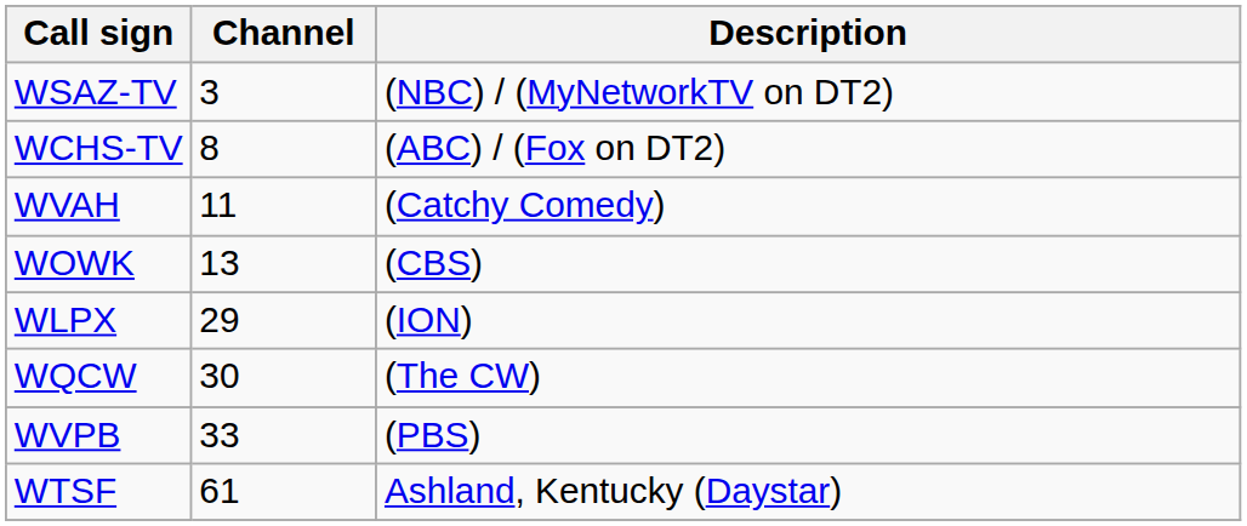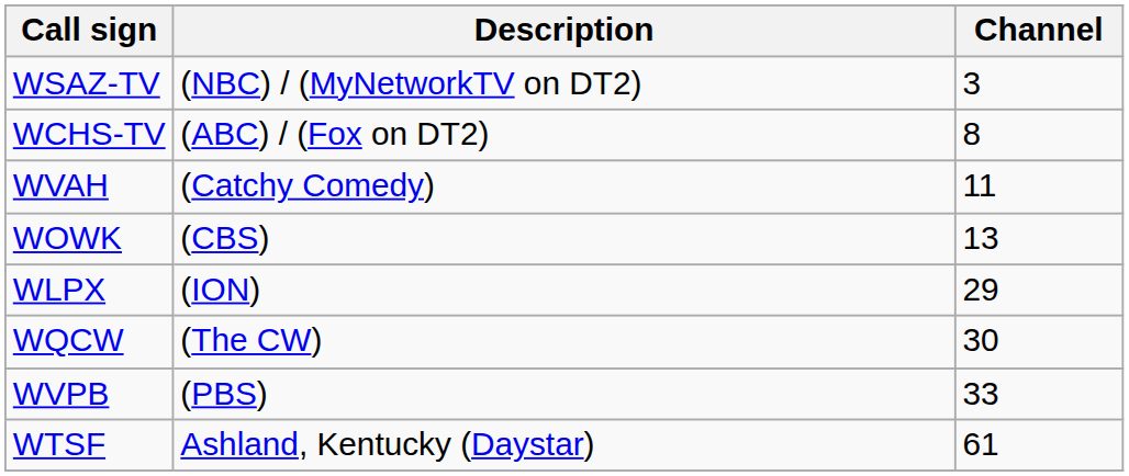 <table class="wikitable">
 <tr>
 <th>Call sign</th>
+<th>Description</th>
 <th>Channel</th>
-<th>Description</th>
 </tr>
 <tr>
 <td style="width:15%;"><a href='#'>WSAZ-TV</a></td>
+<td style="width:70%;">(<a href='#'>NBC</a>) / (<a href='#'>MyNetworkTV</a> on DT2)</td>
 <td style="width:15%;">3</td>
-<td style="width:70%;">(<a href='#'>NBC</a>) / (<a href='#'>MyNetworkTV</a> on DT2)</td>
 </tr>
 <tr>
 <td><a href='#'>WCHS-TV</a></td>
+<td>(<a href='#'>ABC</a>) / (<a href='#'>Fox</a> on DT2)</td>
 <td>8</td>
-<td>(<a href='#'>ABC</a>) / (<a href='#'>Fox</a> on DT2)</td>
 </tr>
 <tr>
 <td><a href='#'>WVAH</a></td>
+<td>(<a href='#'>Catchy Comedy</a>)</td>
 <td>11</td>
-<td>(<a href='#'>Catchy Comedy</a>)</td>
 </tr>
 <tr>
 <td><a href='#'>WOWK</a></td>
+<td>(<a href='#'>CBS</a>)</td>
 <td>13</td>
-<td>(<a href='#'>CBS</a>)</td>
 </tr>
 <tr>
 <td><a href='#'>WLPX</a></td>
+<td>(<a href='#'>ION</a>)</td>
 <td>29</td>
-<td>(<a href='#'>ION</a>)</td>
 </tr>
 <tr>
 <td><a href='#'>WQCW</a></td>
+<td>(<a href='#'>The CW</a>)</td>
 <td>30</td>
-<td>(<a href='#'>The CW</a>)</td>
 </tr>
 <tr>
 <td><a href='#'>WVPB</a></td>
+<td>(<a href='#'>PBS</a>)</td>
 <td>33</td>
-<td>(<a href='#'>PBS</a>)</td>
 </tr>
 <tr>
 <td><a href='#'>WTSF</a></td>
+<td><a href='#'>Ashland</a>, Kentucky (<a href='#'>Daystar</a>)</td>
 <td>61</td>
-<td><a href='#'>Ashland</a>, Kentucky (<a href='#'>Daystar</a>)</td>
 </tr>
 </table>
